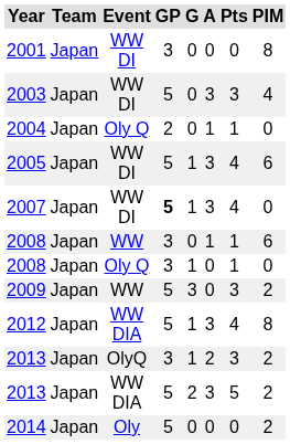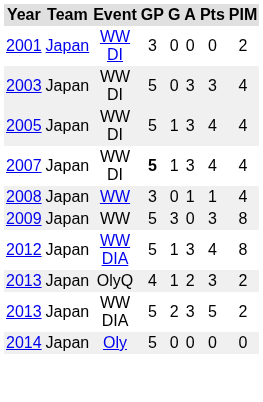 <table BORDER="0" CELLPADDING="2" CELLSPACING="0" width="35%">
 <tr ALIGN="center" bgcolor="#e0e0e0">
 <th>Year</th>
 <th>Team</th>
 <th>Event</th>
 <th>GP</th>
 <th>G</th>
 <th>A</th>
 <th>Pts</th>
 <th>PIM</th>
 </tr>
 <tr ALIGN="center">
 <td><a href='#'>2001</a></td>
 <td><a href='#'>Japan</a></td>
 <td><a href='#'>WW DI</a></td>
 <td>3</td>
 <td>0</td>
 <td>0</td>
 <td>0</td>
-<td>8</td>
+<td>2</td>
 </tr>
 <tr ALIGN="center" bgcolor="#f0f0f0">
 <td><a href='#'>2003</a></td>
 <td>Japan</td>
 <td>WW DI</td>
 <td>5</td>
 <td>0</td>
 <td>3</td>
 <td>3</td>
 <td>4</td>
 </tr>
-<tr ALIGN="center">
-<td><a href='#'>2004</a></td>
-<td>Japan</td>
-<td><a href='#'>Oly Q</a></td>
-<td>2</td>
-<td>0</td>
-<td>1</td>
-<td>1</td>
-<td>0</td>
-</tr>
 <tr ALIGN="center" bgcolor="#f0f0f0">
 <td><a href='#'>2005</a></td>
 <td>Japan</td>
 <td>WW DI</td>
 <td>5</td>
 <td>1</td>
 <td>3</td>
 <td>4</td>
-<td>6</td>
+<td>4</td>
 </tr>
 <tr ALIGN="center">
 <td><a href='#'>2007</a></td>
 <td>Japan</td>
 <td>WW DI</td>
 <td><strong>5</strong></td>
 <td>1</td>
 <td>3</td>
 <td>4</td>
-<td>0</td>
+<td>4</td>
 </tr>
 <tr ALIGN="center" bgcolor="#f0f0f0">
 <td><a href='#'>2008</a></td>
 <td>Japan</td>
 <td><a href='#'>WW</a></td>
 <td>3</td>
 <td>0</td>
 <td>1</td>
 <td>1</td>
-<td>6</td>
-</tr>
-<tr ALIGN="center">
-<td><a href='#'>2008</a></td>
-<td>Japan</td>
-<td><a href='#'>Oly Q</a></td>
-<td>3</td>
-<td>1</td>
-<td>0</td>
-<td>1</td>
-<td>0</td>
+<td>4</td>
 </tr>
 <tr ALIGN="center" bgcolor="#f0f0f0">
 <td><a href='#'>2009</a></td>
 <td>Japan</td>
 <td>WW</td>
 <td>5</td>
 <td>3</td>
 <td>0</td>
 <td>3</td>
-<td>2</td>
+<td>8</td>
 </tr>
 <tr ALIGN="center">
 <td><a href='#'>2012</a></td>
 <td>Japan</td>
 <td><a href='#'>WW DIA</a></td>
 <td>5</td>
 <td>1</td>
 <td>3</td>
 <td>4</td>
 <td>8</td>
 </tr>
 <tr ALIGN="center" bgcolor="#f0f0f0">
 <td><a href='#'>2013</a></td>
 <td>Japan</td>
 <td>OlyQ</td>
-<td>3</td>
+<td>4</td>
 <td>1</td>
 <td>2</td>
 <td>3</td>
 <td>2</td>
 </tr>
 <tr ALIGN="center">
 <td><a href='#'>2013</a></td>
 <td>Japan</td>
 <td>WW DIA</td>
 <td>5</td>
 <td>2</td>
 <td>3</td>
 <td>5</td>
 <td>2</td>
 </tr>
 <tr ALIGN="center" bgcolor="#f0f0f0">
 <td><a href='#'>2014</a></td>
 <td>Japan</td>
 <td><a href='#'>Oly</a></td>
 <td>5</td>
 <td>0</td>
 <td>0</td>
 <td>0</td>
-<td>2</td>
+<td>0</td>
 </tr>
 </table>
